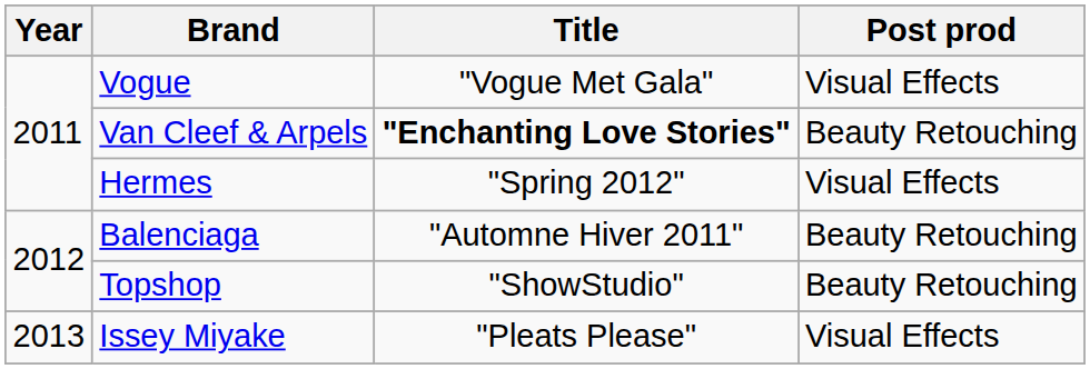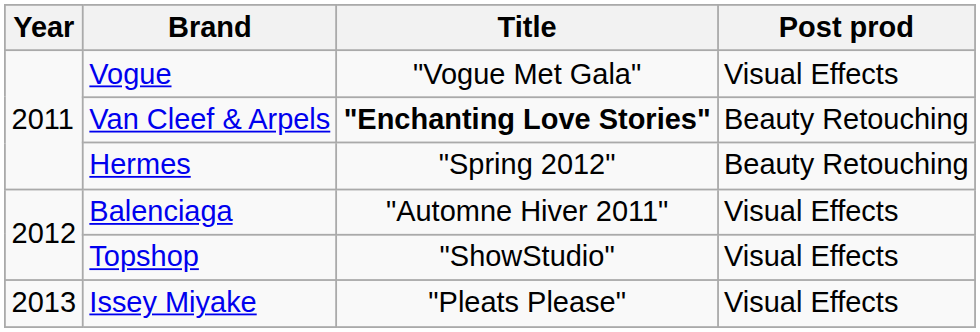 <table class="wikitable">
 <tr>
 <th>Year</th>
 <th>Brand</th>
 <th>Title</th>
 <th>Post prod</th>
 </tr>
 <tr>
 <td rowspan="3">2011</td>
 <td><a href='#'>Vogue</a></td>
 <td style="text-align:center;">"Vogue Met Gala"</td>
 <td>Visual Effects</td>
 </tr>
 <tr>
 <td><a href='#'>Van Cleef & Arpels</a></td>
 <td style="text-align:center;"><strong>"Enchanting Love Stories"</strong></td>
 <td>Beauty Retouching</td>
 </tr>
 <tr>
 <td><a href='#'>Hermes</a></td>
 <td style="text-align:center;">"Spring 2012"</td>
-<td>Visual Effects</td>
+<td>Beauty Retouching</td>
 </tr>
 <tr>
 <td rowspan="2">2012</td>
 <td><a href='#'>Balenciaga</a></td>
 <td style="text-align:center;">"Automne Hiver 2011"</td>
-<td>Beauty Retouching</td>
+<td>Visual Effects</td>
 </tr>
 <tr>
 <td><a href='#'>Topshop</a></td>
 <td style="text-align:center;">"ShowStudio"</td>
-<td>Beauty Retouching</td>
+<td>Visual Effects</td>
 </tr>
 <tr>
 <td>2013</td>
 <td><a href='#'>Issey Miyake</a></td>
 <td style="text-align:center;">"Pleats Please"</td>
 <td>Visual Effects</td>
 </tr>
 </table>
